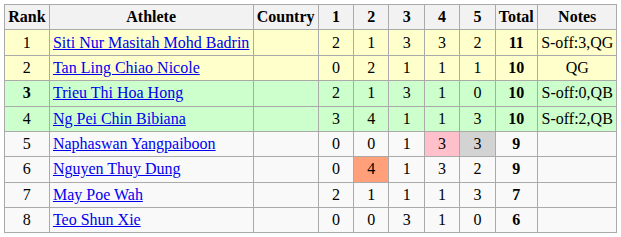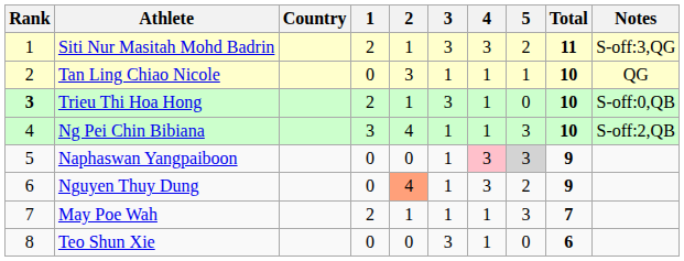 <table class="wikitable sortable" style="text-align:center">
 <tr>
 <th>Rank</th>
 <th>Athlete</th>
 <th>Country</th>
 <th class="unsortable" style="width: 28px">1</th>
 <th class="unsortable" style="width: 28px">2</th>
 <th class="unsortable" style="width: 28px">3</th>
 <th class="unsortable" style="width: 28px">4</th>
 <th class="unsortable" style="width: 28px">5</th>
 <th>Total</th>
 <th class="unsortable">Notes</th>
 </tr>
 <tr bgcolor="#ffffcc">
 <td>1</td>
 <td align="left"><a href='#'>Siti Nur Masitah Mohd Badrin</a></td>
 <td align="left"></td>
 <td>2</td>
 <td>1</td>
 <td>3</td>
 <td>3</td>
 <td>2</td>
 <td><strong>11</strong></td>
 <td>S-off:3,QG</td>
 </tr>
 <tr bgcolor="#ffffcc">
 <td>2</td>
 <td align="left"><a href='#'>Tan Ling Chiao Nicole</a></td>
 <td align="left"></td>
 <td>0</td>
-<td>2</td>
+<td>3</td>
 <td>1</td>
 <td>1</td>
 <td>1</td>
 <td><strong>10</strong></td>
 <td>QG</td>
 </tr>
 <tr bgcolor="ccffcc">
 <td><strong>3</strong></td>
 <td align="left"><a href='#'>Trieu Thi Hoa Hong</a></td>
 <td align="left"></td>
 <td>2</td>
 <td>1</td>
 <td>3</td>
 <td>1</td>
 <td>0</td>
 <td><strong>10</strong></td>
 <td>S-off:0,QB</td>
 </tr>
 <tr bgcolor="ccffcc">
 <td>4</td>
 <td align="left"><a href='#'>Ng Pei Chin Bibiana</a></td>
 <td align="left"></td>
 <td>3</td>
 <td>4</td>
 <td>1</td>
 <td>1</td>
 <td>3</td>
 <td><strong>10</strong></td>
 <td>S-off:2,QB</td>
 </tr>
 <tr>
 <td>5</td>
 <td align="left"><a href='#'>Naphaswan Yangpaiboon</a></td>
 <td align="left"></td>
 <td>0</td>
 <td>0</td>
 <td>1</td>
 <td style="background: pink;">3</td>
 <td style="background: lightgrey;">3</td>
 <td><strong>9</strong></td>
 <td></td>
 </tr>
 <tr>
 <td>6</td>
 <td align="left"><a href='#'>Nguyen Thuy Dung</a></td>
 <td align="left"></td>
 <td>0</td>
 <td style="background: lightsalmon;">4</td>
 <td>1</td>
 <td>3</td>
 <td>2</td>
 <td><strong>9</strong></td>
 <td></td>
 </tr>
 <tr>
 <td>7</td>
 <td align="left"><a href='#'>May Poe Wah</a></td>
 <td align="left"></td>
 <td>2</td>
 <td>1</td>
 <td>1</td>
 <td>1</td>
 <td>3</td>
 <td><strong>7</strong></td>
 <td></td>
 </tr>
 <tr>
 <td>8</td>
 <td align="left"><a href='#'>Teo Shun Xie</a></td>
 <td align="left"></td>
 <td>0</td>
 <td>0</td>
 <td>3</td>
 <td>1</td>
 <td>0</td>
 <td><strong>6</strong></td>
 <td></td>
 </tr>
 </table>
